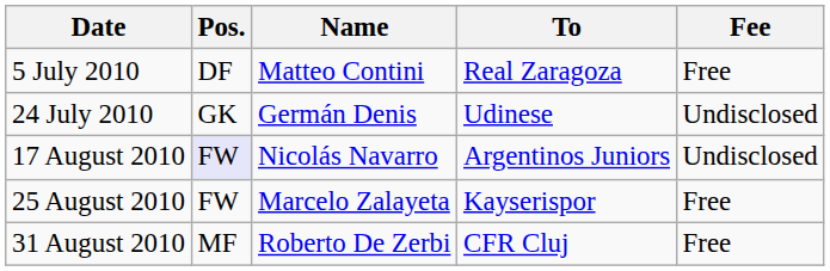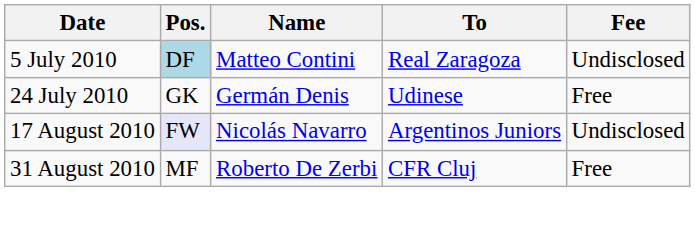 <table class="wikitable">
 <tr>
 <th>Date</th>
 <th>Pos.</th>
 <th>Name</th>
 <th>To</th>
 <th>Fee</th>
 </tr>
 <tr>
 <td>5 July 2010</td>
-<td>DF</td>
+<td style="background: lightblue;">DF</td>
 <td> <a href='#'>Matteo Contini</a></td>
 <td> <a href='#'>Real Zaragoza</a></td>
-<td>Free</td>
+<td>Undisclosed</td>
 </tr>
 <tr>
 <td>24 July 2010</td>
 <td>GK</td>
 <td> <a href='#'>Germán Denis</a></td>
 <td> <a href='#'>Udinese</a></td>
-<td>Undisclosed</td>
+<td>Free</td>
 </tr>
 <tr>
 <td>17 August 2010</td>
 <td style="background: lavender;">FW</td>
 <td> <a href='#'>Nicolás Navarro</a></td>
 <td> <a href='#'>Argentinos Juniors</a></td>
 <td>Undisclosed</td>
 </tr>
 <tr>
-<td>25 August 2010</td>
-<td>FW</td>
-<td> <a href='#'>Marcelo Zalayeta</a></td>
-<td> <a href='#'>Kayserispor</a></td>
-<td>Free</td>
-</tr>
-<tr>
 <td>31 August 2010</td>
 <td>MF</td>
 <td> <a href='#'>Roberto De Zerbi</a></td>
 <td> <a href='#'>CFR Cluj</a></td>
 <td>Free</td>
 </tr>
 </table>
